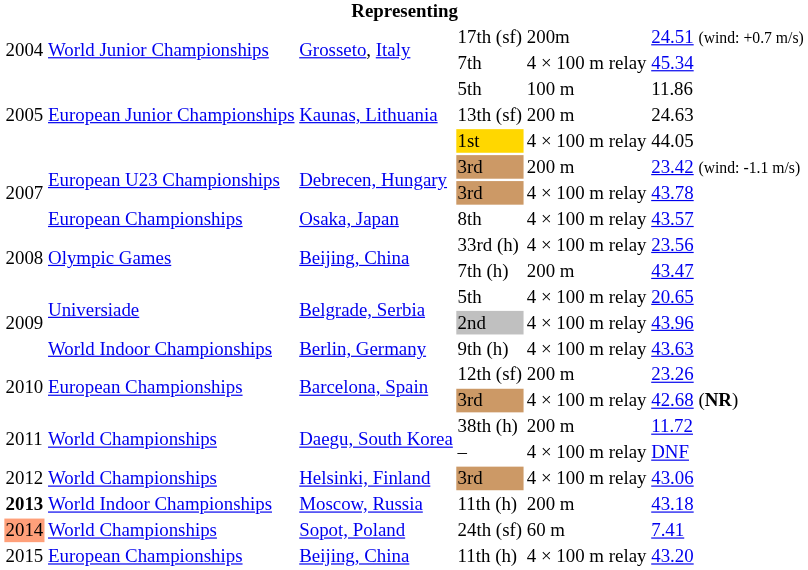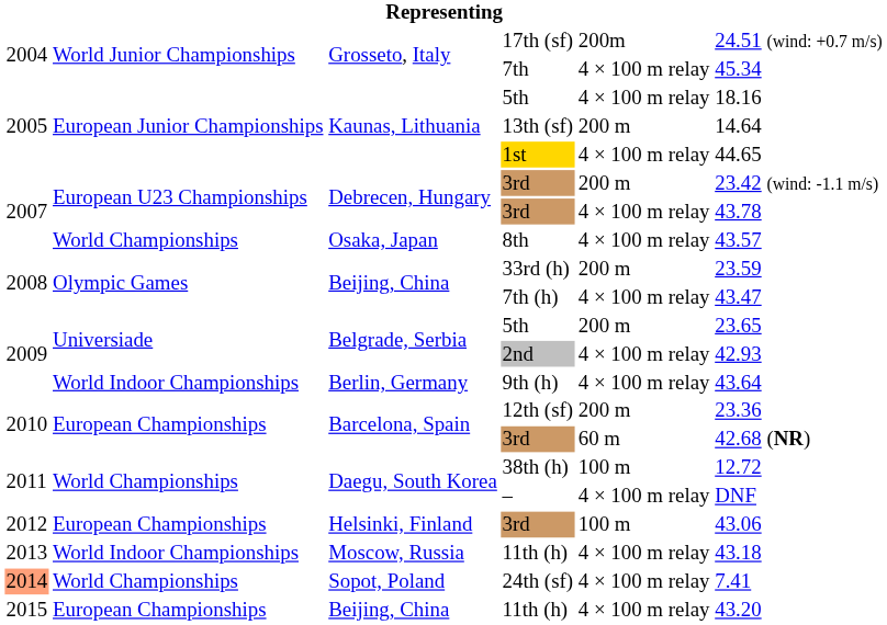 <table>
 <tr>
 <th colspan="6">Representing </th>
 </tr>
 <tr>
 <td rowspan=2>2004</td>
 <td rowspan=2><a href='#'>World Junior Championships</a></td>
 <td rowspan=2><a href='#'>Grosseto</a>, <a href='#'>Italy</a></td>
 <td>17th (sf)</td>
 <td>200m</td>
 <td><a href='#'>24.51</a> <small>(wind: +0.7 m/s)</small></td>
 </tr>
 <tr>
 <td>7th</td>
 <td>4 × 100 m relay</td>
 <td><a href='#'>45.34</a></td>
 </tr>
 <tr>
 <td rowspan=3>2005</td>
 <td rowspan=3><a href='#'>European Junior Championships</a></td>
 <td rowspan=3><a href='#'>Kaunas, Lithuania</a></td>
 <td>5th</td>
-<td>100 m</td>
-<td>11.86</td>
+<td>4 × 100 m relay</td>
+<td>18.16</td>
 </tr>
 <tr>
 <td>13th (sf)</td>
 <td>200 m</td>
-<td>24.63</td>
+<td>14.64</td>
 </tr>
 <tr>
 <td bgcolor=gold>1st</td>
 <td>4 × 100 m relay</td>
-<td>44.05</td>
+<td>44.65</td>
 </tr>
 <tr>
 <td rowspan=3>2007</td>
 <td rowspan=2><a href='#'>European U23 Championships</a></td>
 <td rowspan=2><a href='#'>Debrecen, Hungary</a></td>
 <td bgcolor=cc9966>3rd</td>
 <td>200 m</td>
 <td><a href='#'>23.42</a> <small>(wind: -1.1 m/s)</small></td>
 </tr>
 <tr>
 <td bgcolor=cc9966>3rd</td>
 <td>4 × 100 m relay</td>
 <td><a href='#'>43.78</a></td>
 </tr>
 <tr>
-<td><a href='#'>European Championships</a></td>
+<td><a href='#'>World Championships</a></td>
 <td><a href='#'>Osaka, Japan</a></td>
 <td>8th</td>
 <td>4 × 100 m relay</td>
 <td><a href='#'>43.57</a></td>
 </tr>
 <tr>
 <td rowspan=2>2008</td>
 <td rowspan=2><a href='#'>Olympic Games</a></td>
 <td rowspan=2><a href='#'>Beijing, China</a></td>
 <td>33rd (h)</td>
-<td>4 × 100 m relay</td>
-<td><a href='#'>23.56</a></td>
+<td>200 m</td>
+<td><a href='#'>23.59</a></td>
 </tr>
 <tr>
 <td>7th (h)</td>
-<td>200 m</td>
+<td>4 × 100 m relay</td>
 <td><a href='#'>43.47</a></td>
 </tr>
 <tr>
 <td rowspan=3>2009</td>
 <td rowspan=2><a href='#'>Universiade</a></td>
 <td rowspan=2><a href='#'>Belgrade, Serbia</a></td>
 <td>5th</td>
-<td>4 × 100 m relay</td>
-<td><a href='#'>20.65</a></td>
+<td>200 m</td>
+<td><a href='#'>23.65</a></td>
 </tr>
 <tr>
 <td bgcolor="silver">2nd</td>
 <td>4 × 100 m relay</td>
-<td><a href='#'>43.96</a></td>
+<td><a href='#'>42.93</a></td>
 </tr>
 <tr>
 <td><a href='#'>World Indoor Championships</a></td>
 <td><a href='#'>Berlin, Germany</a></td>
 <td>9th (h)</td>
 <td>4 × 100 m relay</td>
-<td><a href='#'>43.63</a></td>
+<td><a href='#'>43.64</a></td>
 </tr>
 <tr>
 <td rowspan=2>2010</td>
 <td rowspan=2><a href='#'>European Championships</a></td>
 <td rowspan=2><a href='#'>Barcelona, Spain</a></td>
 <td>12th (sf)</td>
 <td>200 m</td>
-<td><a href='#'>23.26</a></td>
+<td><a href='#'>23.36</a></td>
 </tr>
 <tr>
 <td bgcolor="CC9966">3rd</td>
-<td>4 × 100 m relay</td>
+<td>60 m</td>
 <td><a href='#'>42.68</a> (<strong>NR</strong>)</td>
 </tr>
 <tr>
 <td rowspan=2>2011</td>
 <td rowspan=2><a href='#'>World Championships</a></td>
 <td rowspan=2><a href='#'>Daegu, South Korea</a></td>
 <td>38th (h)</td>
-<td>200 m</td>
-<td><a href='#'>11.72</a></td>
+<td>100 m</td>
+<td><a href='#'>12.72</a></td>
 </tr>
 <tr>
 <td>–</td>
 <td>4 × 100 m relay</td>
 <td><a href='#'>DNF</a></td>
 </tr>
 <tr>
 <td>2012</td>
-<td><a href='#'>World Championships</a></td>
+<td><a href='#'>European Championships</a></td>
 <td><a href='#'>Helsinki, Finland</a></td>
 <td bgcolor="CC9966">3rd</td>
-<td>4 × 100 m relay</td>
+<td>100 m</td>
 <td><a href='#'>43.06</a></td>
 </tr>
 <tr>
-<td><strong>2013</strong></td>
+<td>2013</td>
 <td><a href='#'>World Indoor Championships</a></td>
 <td><a href='#'>Moscow, Russia</a></td>
 <td>11th (h)</td>
-<td>200 m</td>
+<td>4 × 100 m relay</td>
 <td><a href='#'>43.18</a></td>
 </tr>
 <tr>
 <td style="background: lightsalmon;">2014</td>
 <td><a href='#'>World Championships</a></td>
 <td><a href='#'>Sopot, Poland</a></td>
 <td>24th (sf)</td>
-<td>60 m</td>
+<td>4 × 100 m relay</td>
 <td><a href='#'>7.41</a></td>
 </tr>
 <tr>
 <td>2015</td>
 <td><a href='#'>European Championships</a></td>
 <td><a href='#'>Beijing, China</a></td>
 <td>11th (h)</td>
 <td>4 × 100 m relay</td>
 <td><a href='#'>43.20</a></td>
 </tr>
 </table>
